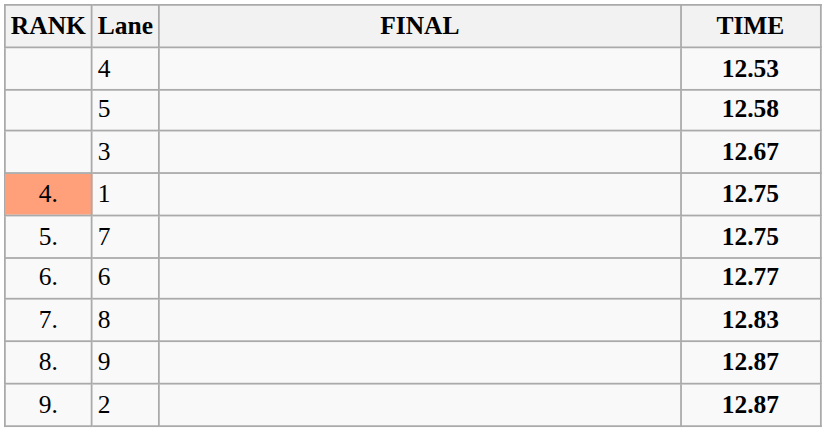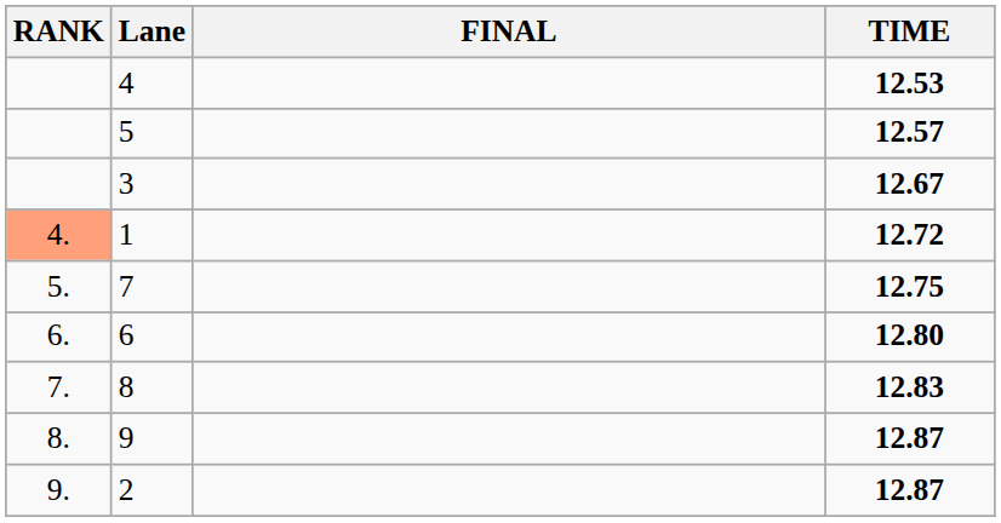 <table class="wikitable" style="border-collapse: collapse; font-size: 90%;">
 <tr>
 <th>RANK</th>
 <th>Lane</th>
 <th style="width: 20em">FINAL</th>
 <th style="width: 5em">TIME</th>
 </tr>
 <tr>
 <td align="center"></td>
 <td>4</td>
 <td></td>
 <td align="center"><strong>12.53</strong></td>
 </tr>
 <tr>
 <td align="center"></td>
 <td>5</td>
 <td></td>
-<td align="center"><strong>12.58</strong></td>
+<td align="center"><strong>12.57</strong></td>
 </tr>
 <tr>
 <td align="center"></td>
 <td>3</td>
 <td></td>
 <td align="center"><strong>12.67</strong></td>
 </tr>
 <tr>
 <td align="center" style="background: lightsalmon;">4.</td>
 <td>1</td>
 <td></td>
-<td align="center"><strong>12.75</strong></td>
+<td align="center"><strong>12.72</strong></td>
 </tr>
 <tr>
 <td align="center">5.</td>
 <td>7</td>
 <td></td>
 <td align="center"><strong>12.75</strong></td>
 </tr>
 <tr>
 <td align="center">6.</td>
 <td>6</td>
 <td></td>
-<td align="center"><strong>12.77</strong></td>
+<td align="center"><strong>12.80</strong></td>
 </tr>
 <tr>
 <td align="center">7.</td>
 <td>8</td>
 <td></td>
 <td align="center"><strong>12.83</strong></td>
 </tr>
 <tr>
 <td align="center">8.</td>
 <td>9</td>
 <td></td>
 <td align="center"><strong>12.87</strong></td>
 </tr>
 <tr>
 <td align="center">9.</td>
 <td>2</td>
 <td></td>
 <td align="center"><strong>12.87</strong></td>
 </tr>
 </table>
